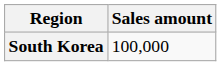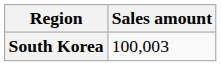 <table class="wikitable plainrowheaders">
 <tr>
 <th>Region</th>
 <th>Sales amount</th>
 </tr>
 <tr>
 <th scope="row">South Korea</th>
-<td>100,000</td>
+<td>100,003</td>
 </tr>
 </table>
